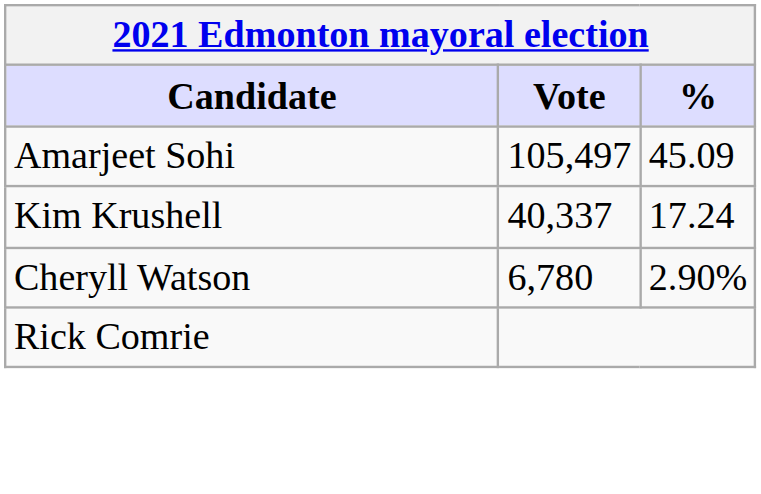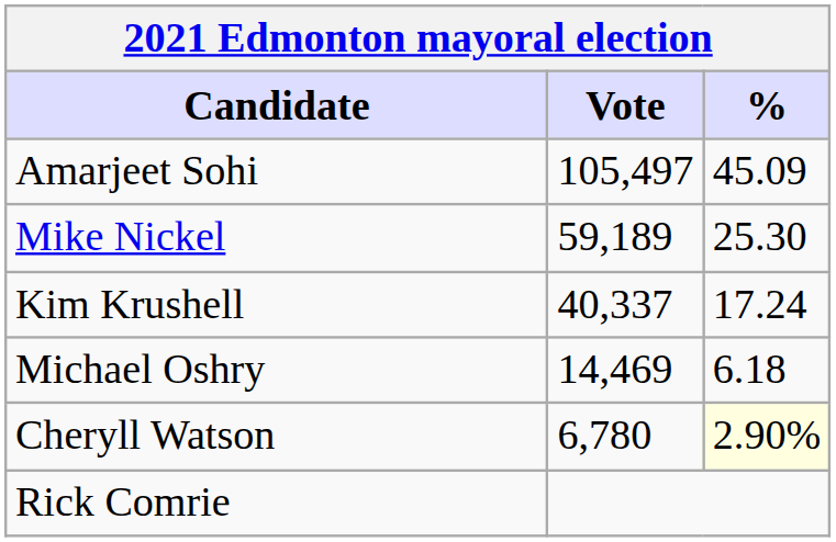 <table class="wikitable">
 <tr>
 <th colspan="3"><a href='#'>2021 Edmonton mayoral election</a></th>
 </tr>
 <tr>
 <th style="background:#ddf; width:200px;">Candidate</th>
 <th style="background:#ddf; width:50px;">Vote</th>
 <th style="background:#ddf; width:30px;">%</th>
 </tr>
 <tr>
 <td>Amarjeet Sohi</td>
 <td>105,497</td>
 <td>45.09</td>
 </tr>
 <tr>
+<td><a href='#'>Mike Nickel</a></td>
+<td>59,189</td>
+<td>25.30</td>
+</tr>
+<tr>
 <td>Kim Krushell</td>
 <td>40,337</td>
 <td>17.24</td>
 </tr>
 <tr>
+<td>Michael Oshry</td>
+<td>14,469</td>
+<td>6.18</td>
+</tr>
+<tr>
 <td>Cheryll Watson</td>
 <td>6,780</td>
-<td>2.90%</td>
+<td style="background: lightyellow;">2.90%</td>
 </tr>
 <tr>
 <td>Rick Comrie</td>
 </tr>
 </table>
